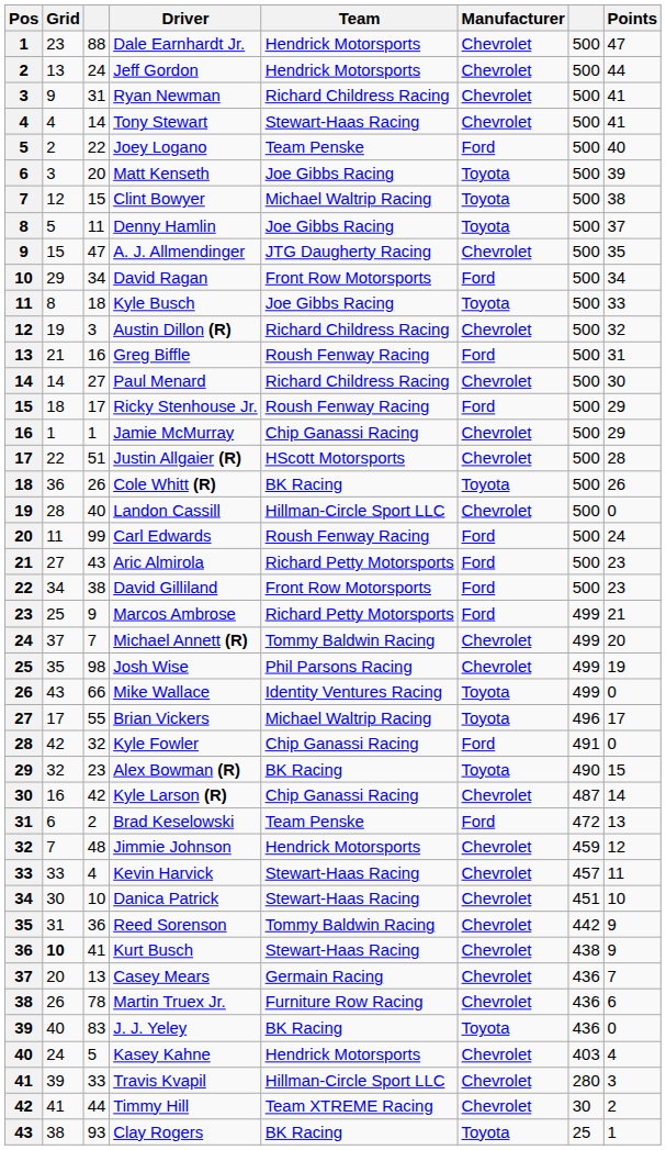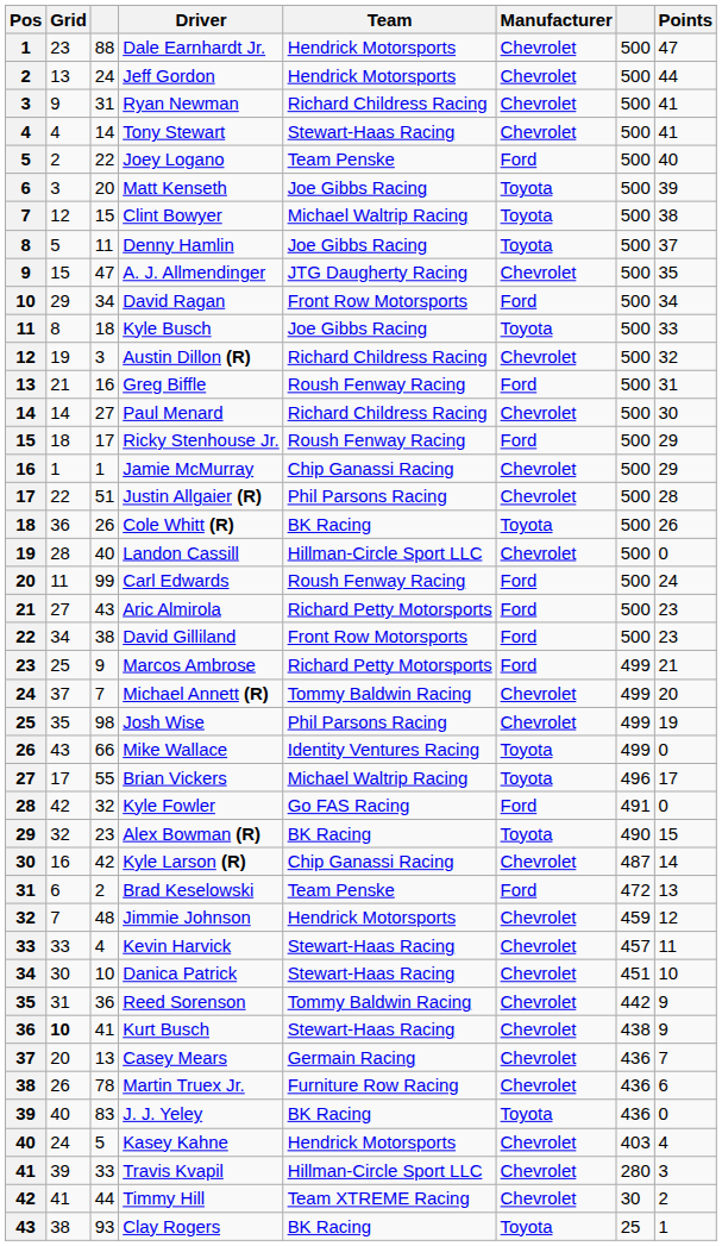 <table class="wikitable" style="font-size:95%">
 <tr>
 <th>Pos</th>
 <th>Grid</th>
 <th></th>
 <th>Driver</th>
 <th>Team</th>
 <th>Manufacturer</th>
 <th></th>
 <th>Points</th>
 </tr>
 <tr>
 <th>1</th>
 <td>23</td>
 <td>88</td>
 <td><a href='#'>Dale Earnhardt Jr.</a></td>
 <td><a href='#'>Hendrick Motorsports</a></td>
 <td><a href='#'>Chevrolet</a></td>
 <td>500</td>
 <td>47</td>
 </tr>
 <tr>
 <th>2</th>
 <td>13</td>
 <td>24</td>
 <td><a href='#'>Jeff Gordon</a></td>
 <td><a href='#'>Hendrick Motorsports</a></td>
 <td><a href='#'>Chevrolet</a></td>
 <td>500</td>
 <td>44</td>
 </tr>
 <tr>
 <th>3</th>
 <td>9</td>
 <td>31</td>
 <td><a href='#'>Ryan Newman</a></td>
 <td><a href='#'>Richard Childress Racing</a></td>
 <td><a href='#'>Chevrolet</a></td>
 <td>500</td>
 <td>41</td>
 </tr>
 <tr>
 <th>4</th>
 <td>4</td>
 <td>14</td>
 <td><a href='#'>Tony Stewart</a></td>
 <td><a href='#'>Stewart-Haas Racing</a></td>
 <td><a href='#'>Chevrolet</a></td>
 <td>500</td>
 <td>41</td>
 </tr>
 <tr>
 <th>5</th>
 <td>2</td>
 <td>22</td>
 <td><a href='#'>Joey Logano</a></td>
 <td><a href='#'>Team Penske</a></td>
 <td><a href='#'>Ford</a></td>
 <td>500</td>
 <td>40</td>
 </tr>
 <tr>
 <th>6</th>
 <td>3</td>
 <td>20</td>
 <td><a href='#'>Matt Kenseth</a></td>
 <td><a href='#'>Joe Gibbs Racing</a></td>
 <td><a href='#'>Toyota</a></td>
 <td>500</td>
 <td>39</td>
 </tr>
 <tr>
 <th>7</th>
 <td>12</td>
 <td>15</td>
 <td><a href='#'>Clint Bowyer</a></td>
 <td><a href='#'>Michael Waltrip Racing</a></td>
 <td><a href='#'>Toyota</a></td>
 <td>500</td>
 <td>38</td>
 </tr>
 <tr>
 <th>8</th>
 <td>5</td>
 <td>11</td>
 <td><a href='#'>Denny Hamlin</a></td>
 <td><a href='#'>Joe Gibbs Racing</a></td>
 <td><a href='#'>Toyota</a></td>
 <td>500</td>
 <td>37</td>
 </tr>
 <tr>
 <th>9</th>
 <td>15</td>
 <td>47</td>
 <td><a href='#'>A. J. Allmendinger</a></td>
 <td><a href='#'>JTG Daugherty Racing</a></td>
 <td><a href='#'>Chevrolet</a></td>
 <td>500</td>
 <td>35</td>
 </tr>
 <tr>
 <th>10</th>
 <td>29</td>
 <td>34</td>
 <td><a href='#'>David Ragan</a></td>
 <td><a href='#'>Front Row Motorsports</a></td>
 <td><a href='#'>Ford</a></td>
 <td>500</td>
 <td>34</td>
 </tr>
 <tr>
 <th>11</th>
 <td>8</td>
 <td>18</td>
 <td><a href='#'>Kyle Busch</a></td>
 <td><a href='#'>Joe Gibbs Racing</a></td>
 <td><a href='#'>Toyota</a></td>
 <td>500</td>
 <td>33</td>
 </tr>
 <tr>
 <th>12</th>
 <td>19</td>
 <td>3</td>
 <td><a href='#'>Austin Dillon</a> <strong>(R)</strong></td>
 <td><a href='#'>Richard Childress Racing</a></td>
 <td><a href='#'>Chevrolet</a></td>
 <td>500</td>
 <td>32</td>
 </tr>
 <tr>
 <th>13</th>
 <td>21</td>
 <td>16</td>
 <td><a href='#'>Greg Biffle</a></td>
 <td><a href='#'>Roush Fenway Racing</a></td>
 <td><a href='#'>Ford</a></td>
 <td>500</td>
 <td>31</td>
 </tr>
 <tr>
 <th>14</th>
 <td>14</td>
 <td>27</td>
 <td><a href='#'>Paul Menard</a></td>
 <td><a href='#'>Richard Childress Racing</a></td>
 <td><a href='#'>Chevrolet</a></td>
 <td>500</td>
 <td>30</td>
 </tr>
 <tr>
 <th>15</th>
 <td>18</td>
 <td>17</td>
 <td><a href='#'>Ricky Stenhouse Jr.</a></td>
 <td><a href='#'>Roush Fenway Racing</a></td>
 <td><a href='#'>Ford</a></td>
 <td>500</td>
 <td>29</td>
 </tr>
 <tr>
 <th>16</th>
 <td>1</td>
 <td>1</td>
 <td><a href='#'>Jamie McMurray</a></td>
 <td><a href='#'>Chip Ganassi Racing</a></td>
 <td><a href='#'>Chevrolet</a></td>
 <td>500</td>
 <td>29</td>
 </tr>
 <tr>
 <th>17</th>
 <td>22</td>
 <td>51</td>
 <td><a href='#'>Justin Allgaier</a> <strong>(R)</strong></td>
-<td><a href='#'>HScott Motorsports</a></td>
+<td><a href='#'>Phil Parsons Racing</a></td>
 <td><a href='#'>Chevrolet</a></td>
 <td>500</td>
 <td>28</td>
 </tr>
 <tr>
 <th>18</th>
 <td>36</td>
 <td>26</td>
 <td><a href='#'>Cole Whitt</a> <strong>(R)</strong></td>
 <td><a href='#'>BK Racing</a></td>
 <td><a href='#'>Toyota</a></td>
 <td>500</td>
 <td>26</td>
 </tr>
 <tr>
 <th>19</th>
 <td>28</td>
 <td>40</td>
 <td><a href='#'>Landon Cassill</a></td>
 <td><a href='#'>Hillman-Circle Sport LLC</a></td>
 <td><a href='#'>Chevrolet</a></td>
 <td>500</td>
 <td>0</td>
 </tr>
 <tr>
 <th>20</th>
 <td>11</td>
 <td>99</td>
 <td><a href='#'>Carl Edwards</a></td>
 <td><a href='#'>Roush Fenway Racing</a></td>
 <td><a href='#'>Ford</a></td>
 <td>500</td>
 <td>24</td>
 </tr>
 <tr>
 <th>21</th>
 <td>27</td>
 <td>43</td>
 <td><a href='#'>Aric Almirola</a></td>
 <td><a href='#'>Richard Petty Motorsports</a></td>
 <td><a href='#'>Ford</a></td>
 <td>500</td>
 <td>23</td>
 </tr>
 <tr>
 <th>22</th>
 <td>34</td>
 <td>38</td>
 <td><a href='#'>David Gilliland</a></td>
 <td><a href='#'>Front Row Motorsports</a></td>
 <td><a href='#'>Ford</a></td>
 <td>500</td>
 <td>23</td>
 </tr>
 <tr>
 <th>23</th>
 <td>25</td>
 <td>9</td>
 <td><a href='#'>Marcos Ambrose</a></td>
 <td><a href='#'>Richard Petty Motorsports</a></td>
 <td><a href='#'>Ford</a></td>
 <td>499</td>
 <td>21</td>
 </tr>
 <tr>
 <th>24</th>
 <td>37</td>
 <td>7</td>
 <td><a href='#'>Michael Annett</a> <strong>(R)</strong></td>
 <td><a href='#'>Tommy Baldwin Racing</a></td>
 <td><a href='#'>Chevrolet</a></td>
 <td>499</td>
 <td>20</td>
 </tr>
 <tr>
 <th>25</th>
 <td>35</td>
 <td>98</td>
 <td><a href='#'>Josh Wise</a></td>
 <td><a href='#'>Phil Parsons Racing</a></td>
 <td><a href='#'>Chevrolet</a></td>
 <td>499</td>
 <td>19</td>
 </tr>
 <tr>
 <th>26</th>
 <td>43</td>
 <td>66</td>
 <td><a href='#'>Mike Wallace</a></td>
 <td><a href='#'>Identity Ventures Racing</a></td>
 <td><a href='#'>Toyota</a></td>
 <td>499</td>
 <td>0</td>
 </tr>
 <tr>
 <th>27</th>
 <td>17</td>
 <td>55</td>
 <td><a href='#'>Brian Vickers</a></td>
 <td><a href='#'>Michael Waltrip Racing</a></td>
 <td><a href='#'>Toyota</a></td>
 <td>496</td>
 <td>17</td>
 </tr>
 <tr>
 <th>28</th>
 <td>42</td>
 <td>32</td>
 <td><a href='#'>Kyle Fowler</a></td>
-<td><a href='#'>Chip Ganassi Racing</a></td>
+<td><a href='#'>Go FAS Racing</a></td>
 <td><a href='#'>Ford</a></td>
 <td>491</td>
 <td>0</td>
 </tr>
 <tr>
 <th>29</th>
 <td>32</td>
 <td>23</td>
 <td><a href='#'>Alex Bowman</a> <strong>(R)</strong></td>
 <td><a href='#'>BK Racing</a></td>
 <td><a href='#'>Toyota</a></td>
 <td>490</td>
 <td>15</td>
 </tr>
 <tr>
 <th>30</th>
 <td>16</td>
 <td>42</td>
 <td><a href='#'>Kyle Larson</a> <strong>(R)</strong></td>
 <td><a href='#'>Chip Ganassi Racing</a></td>
 <td><a href='#'>Chevrolet</a></td>
 <td>487</td>
 <td>14</td>
 </tr>
 <tr>
 <th>31</th>
 <td>6</td>
 <td>2</td>
 <td><a href='#'>Brad Keselowski</a></td>
 <td><a href='#'>Team Penske</a></td>
 <td><a href='#'>Ford</a></td>
 <td>472</td>
 <td>13</td>
 </tr>
 <tr>
 <th>32</th>
 <td>7</td>
 <td>48</td>
 <td><a href='#'>Jimmie Johnson</a></td>
 <td><a href='#'>Hendrick Motorsports</a></td>
 <td><a href='#'>Chevrolet</a></td>
 <td>459</td>
 <td>12</td>
 </tr>
 <tr>
 <th>33</th>
 <td>33</td>
 <td>4</td>
 <td><a href='#'>Kevin Harvick</a></td>
 <td><a href='#'>Stewart-Haas Racing</a></td>
 <td><a href='#'>Chevrolet</a></td>
 <td>457</td>
 <td>11</td>
 </tr>
 <tr>
 <th>34</th>
 <td>30</td>
 <td>10</td>
 <td><a href='#'>Danica Patrick</a></td>
 <td><a href='#'>Stewart-Haas Racing</a></td>
 <td><a href='#'>Chevrolet</a></td>
 <td>451</td>
 <td>10</td>
 </tr>
 <tr>
 <th>35</th>
 <td>31</td>
 <td>36</td>
 <td><a href='#'>Reed Sorenson</a></td>
 <td><a href='#'>Tommy Baldwin Racing</a></td>
 <td><a href='#'>Chevrolet</a></td>
 <td>442</td>
 <td>9</td>
 </tr>
 <tr>
 <th>36</th>
 <td><strong>10</strong></td>
 <td>41</td>
 <td><a href='#'>Kurt Busch</a></td>
 <td><a href='#'>Stewart-Haas Racing</a></td>
 <td><a href='#'>Chevrolet</a></td>
 <td>438</td>
 <td>9</td>
 </tr>
 <tr>
 <th>37</th>
 <td>20</td>
 <td>13</td>
 <td><a href='#'>Casey Mears</a></td>
 <td><a href='#'>Germain Racing</a></td>
 <td><a href='#'>Chevrolet</a></td>
 <td>436</td>
 <td>7</td>
 </tr>
 <tr>
 <th>38</th>
 <td>26</td>
 <td>78</td>
 <td><a href='#'>Martin Truex Jr.</a></td>
 <td><a href='#'>Furniture Row Racing</a></td>
 <td><a href='#'>Chevrolet</a></td>
 <td>436</td>
 <td>6</td>
 </tr>
 <tr>
 <th>39</th>
 <td>40</td>
 <td>83</td>
 <td><a href='#'>J. J. Yeley</a></td>
 <td><a href='#'>BK Racing</a></td>
 <td><a href='#'>Toyota</a></td>
 <td>436</td>
 <td>0</td>
 </tr>
 <tr>
 <th>40</th>
 <td>24</td>
 <td>5</td>
 <td><a href='#'>Kasey Kahne</a></td>
 <td><a href='#'>Hendrick Motorsports</a></td>
 <td><a href='#'>Chevrolet</a></td>
 <td>403</td>
 <td>4</td>
 </tr>
 <tr>
 <th>41</th>
 <td>39</td>
 <td>33</td>
 <td><a href='#'>Travis Kvapil</a></td>
 <td><a href='#'>Hillman-Circle Sport LLC</a></td>
 <td><a href='#'>Chevrolet</a></td>
 <td>280</td>
 <td>3</td>
 </tr>
 <tr>
 <th>42</th>
 <td>41</td>
 <td>44</td>
 <td><a href='#'>Timmy Hill</a></td>
 <td><a href='#'>Team XTREME Racing</a></td>
 <td><a href='#'>Chevrolet</a></td>
 <td>30</td>
 <td>2</td>
 </tr>
 <tr>
 <th>43</th>
 <td>38</td>
 <td>93</td>
 <td><a href='#'>Clay Rogers</a></td>
 <td><a href='#'>BK Racing</a></td>
 <td><a href='#'>Toyota</a></td>
 <td>25</td>
 <td>1</td>
 </tr>
 </table>
